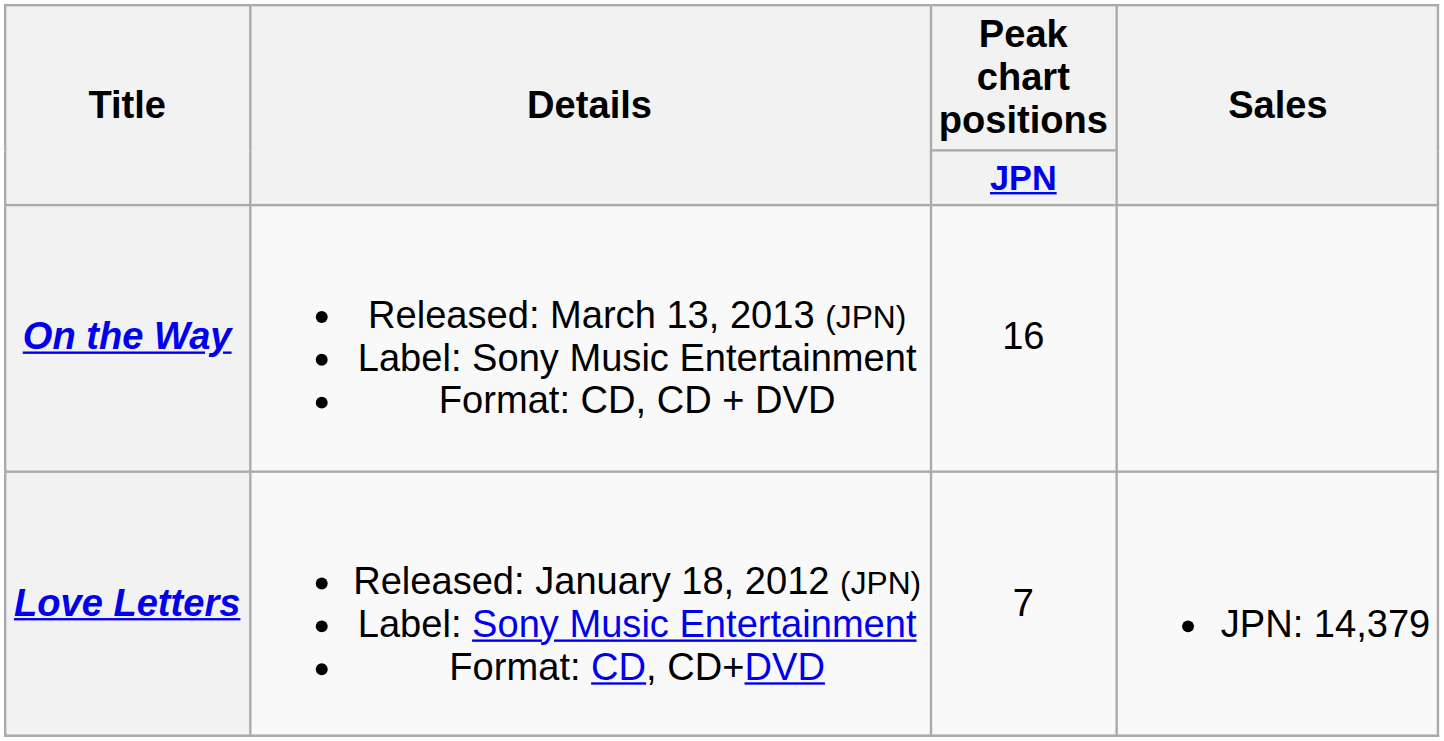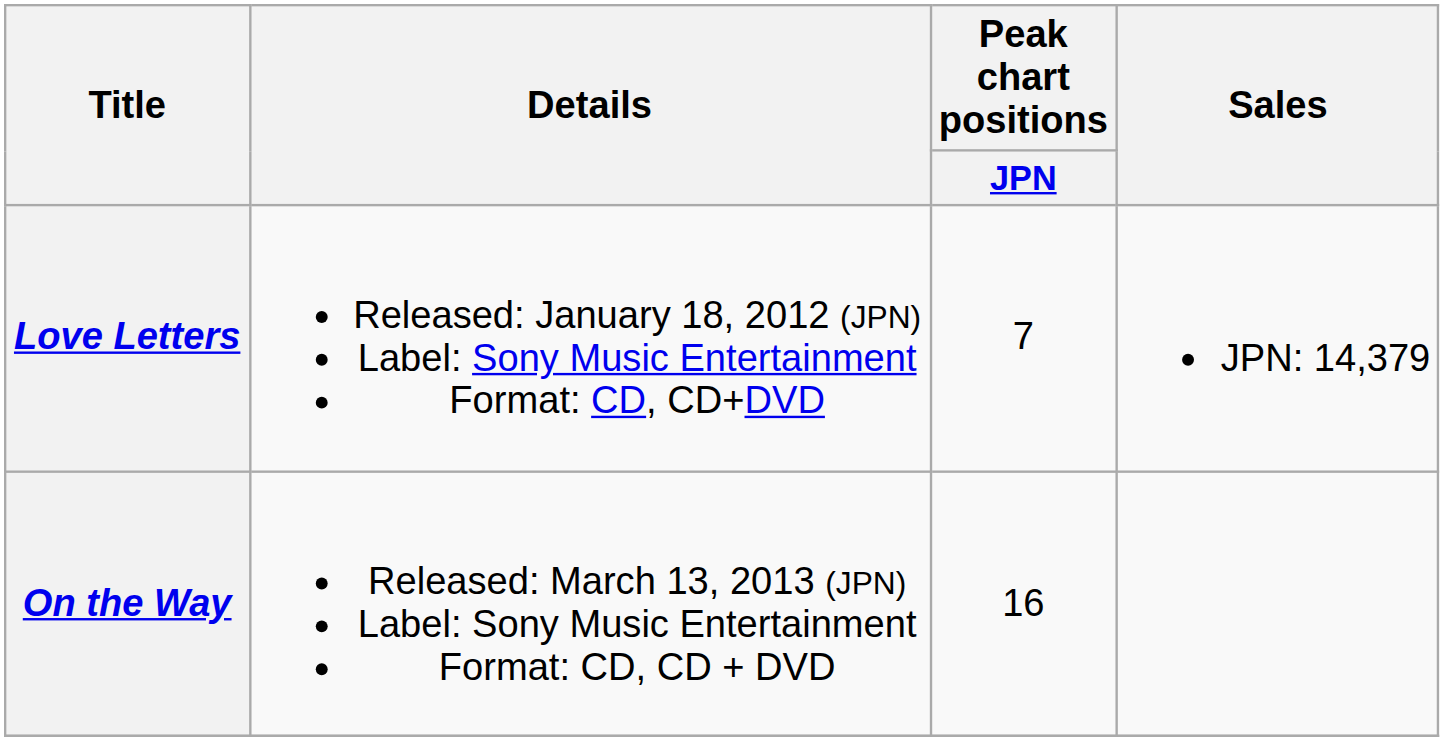 <table class="wikitable plainrowheaders" style="text-align:center;">
 <tr>
 <th scope="col" rowspan="2">Title</th>
 <th scope="col" rowspan="2">Details</th>
 <th colspan="1">Peak chart positions</th>
 <th scope="col" rowspan="2">Sales</th>
 </tr>
 <tr>
 <th scope="col" style="width:3em;font-size:90%;"><a href='#'>JPN</a><br></th>
 </tr>
 <tr>
+<th scope="row"><em><a href='#'>Love Letters</a></em></th>
+<td><br><ul><li>Released: January 18, 2012 <small>(JPN)</small></li><li>Label: <a href='#'>Sony Music Entertainment</a></li><li>Format: <a href='#'>CD</a>, CD+<a href='#'>DVD</a></li></ul></td>
+<td>7</td>
+<td><br><ul><li>JPN: 14,379</li></ul></td>
+</tr>
+<tr>
 <th scope="row"><em><a href='#'>On the Way</a></em></th>
 <td><br><ul><li>Released: March 13, 2013 <small>(JPN)</small></li><li>Label: Sony Music Entertainment</li><li>Format: CD, CD + DVD</li></ul></td>
 <td>16</td>
 <td></td>
 </tr>
 <tr>
-<th scope="row"><em><a href='#'>Love Letters</a></em></th>
-<td><br><ul><li>Released: January 18, 2012 <small>(JPN)</small></li><li>Label: <a href='#'>Sony Music Entertainment</a></li><li>Format: <a href='#'>CD</a>, CD+<a href='#'>DVD</a></li></ul></td>
-<td>7</td>
-<td><br><ul><li>JPN: 14,379</li></ul></td>
-</tr>
-<tr>
 </tr>
 </table>
